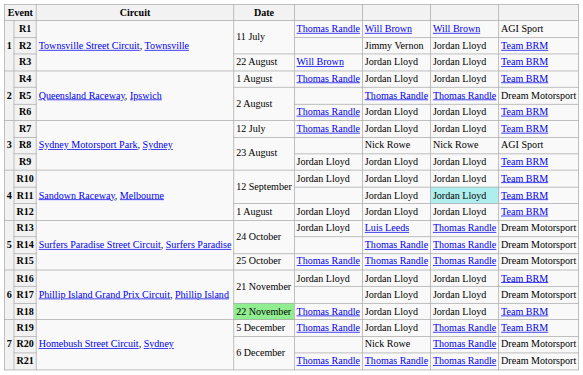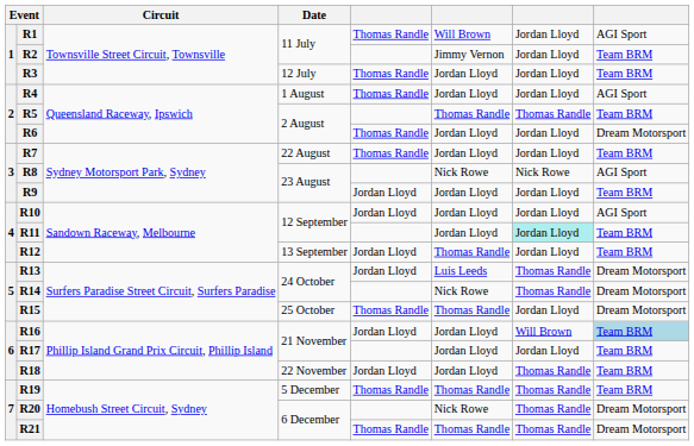 <table class="wikitable" style="font-size: 85%">
 <tr>
 <th colspan=2>Event</th>
 <th>Circuit</th>
 <th>Date</th>
 <th></th>
 <th></th>
 <th></th>
 <th></th>
 </tr>
 <tr>
 <th rowspan=3>1</th>
 <th>R1</th>
 <td rowspan=3><a href='#'>Townsville Street Circuit</a>, <a href='#'>Townsville</a></td>
 <td rowspan=2>11 July</td>
 <td><a href='#'>Thomas Randle</a></td>
 <td><a href='#'>Will Brown</a></td>
-<td><a href='#'>Will Brown</a></td>
+<td>Jordan Lloyd</td>
 <td>AGI Sport</td>
 </tr>
 <tr>
 <th>R2</th>
 <td></td>
 <td>Jimmy Vernon</td>
 <td>Jordan Lloyd</td>
 <td><a href='#'>Team BRM</a></td>
 </tr>
 <tr>
 <th>R3</th>
-<td>22 August</td>
-<td><a href='#'>Will Brown</a></td>
+<td>12 July</td>
+<td><a href='#'>Thomas Randle</a></td>
 <td>Jordan Lloyd</td>
 <td>Jordan Lloyd</td>
 <td><a href='#'>Team BRM</a></td>
 </tr>
 <tr>
 <th rowspan=3>2</th>
 <th>R4</th>
 <td rowspan=3><a href='#'>Queensland Raceway</a>, <a href='#'>Ipswich</a></td>
 <td>1 August</td>
 <td><a href='#'>Thomas Randle</a></td>
 <td>Jordan Lloyd</td>
 <td>Jordan Lloyd</td>
-<td><a href='#'>Team BRM</a></td>
+<td>AGI Sport</td>
 </tr>
 <tr>
 <th>R5</th>
 <td rowspan=2>2 August</td>
 <td></td>
 <td nowrap><a href='#'>Thomas Randle</a></td>
 <td nowrap><a href='#'>Thomas Randle</a></td>
-<td nowrap>Dream Motorsport</td>
+<td><a href='#'>Team BRM</a></td>
 </tr>
 <tr>
 <th>R6</th>
 <td nowrap><a href='#'>Thomas Randle</a></td>
 <td>Jordan Lloyd</td>
 <td>Jordan Lloyd</td>
-<td><a href='#'>Team BRM</a></td>
+<td nowrap>Dream Motorsport</td>
 </tr>
 <tr>
 <th rowspan=3>3</th>
 <th>R7</th>
 <td rowspan=3><a href='#'>Sydney Motorsport Park</a>, <a href='#'>Sydney</a></td>
-<td>12 July</td>
+<td>22 August</td>
 <td><a href='#'>Thomas Randle</a></td>
 <td>Jordan Lloyd</td>
 <td>Jordan Lloyd</td>
 <td><a href='#'>Team BRM</a></td>
 </tr>
 <tr>
 <th>R8</th>
 <td rowspan=2>23 August</td>
 <td></td>
 <td>Nick Rowe</td>
 <td>Nick Rowe</td>
 <td>AGI Sport</td>
 </tr>
 <tr>
 <th>R9</th>
 <td>Jordan Lloyd</td>
 <td>Jordan Lloyd</td>
 <td>Jordan Lloyd</td>
 <td><a href='#'>Team BRM</a></td>
 </tr>
 <tr>
 <th rowspan=3>4</th>
 <th>R10</th>
 <td rowspan=3><a href='#'>Sandown Raceway</a>, <a href='#'>Melbourne</a></td>
 <td rowspan=2>12 September</td>
 <td>Jordan Lloyd</td>
 <td>Jordan Lloyd</td>
 <td>Jordan Lloyd</td>
-<td><a href='#'>Team BRM</a></td>
+<td>AGI Sport</td>
 </tr>
 <tr>
 <th>R11</th>
 <td></td>
 <td>Jordan Lloyd</td>
 <td style="background: paleturquoise;">Jordan Lloyd</td>
 <td><a href='#'>Team BRM</a></td>
 </tr>
 <tr>
 <th>R12</th>
-<td>1 August</td>
+<td nowrap>13 September</td>
 <td>Jordan Lloyd</td>
-<td>Jordan Lloyd</td>
+<td><a href='#'>Thomas Randle</a></td>
 <td>Jordan Lloyd</td>
 <td><a href='#'>Team BRM</a></td>
 </tr>
 <tr>
 <th rowspan=3>5</th>
 <th>R13</th>
 <td rowspan=3 nowrap><a href='#'>Surfers Paradise Street Circuit</a>, <a href='#'>Surfers Paradise</a></td>
 <td rowspan=2>24 October</td>
 <td>Jordan Lloyd</td>
 <td><a href='#'>Luis Leeds</a></td>
 <td><a href='#'>Thomas Randle</a></td>
 <td>Dream Motorsport</td>
 </tr>
 <tr>
 <th>R14</th>
 <td></td>
-<td><a href='#'>Thomas Randle</a></td>
+<td>Nick Rowe</td>
 <td><a href='#'>Thomas Randle</a></td>
 <td>Dream Motorsport</td>
 </tr>
 <tr>
 <th>R15</th>
 <td>25 October</td>
 <td><a href='#'>Thomas Randle</a></td>
 <td><a href='#'>Thomas Randle</a></td>
-<td><a href='#'>Thomas Randle</a></td>
+<td>Jordan Lloyd</td>
 <td>Dream Motorsport</td>
 </tr>
 <tr>
 <th rowspan=3>6</th>
 <th>R16</th>
 <td rowspan=3><a href='#'>Phillip Island Grand Prix Circuit</a>, <a href='#'>Phillip Island</a></td>
 <td rowspan=2>21 November</td>
 <td>Jordan Lloyd</td>
 <td>Jordan Lloyd</td>
-<td>Jordan Lloyd</td>
-<td><a href='#'>Team BRM</a></td>
+<td><a href='#'>Will Brown</a></td>
+<td style="background: lightblue;"><a href='#'>Team BRM</a></td>
 </tr>
 <tr>
 <th>R17</th>
 <td></td>
 <td>Jordan Lloyd</td>
 <td>Jordan Lloyd</td>
-<td>Dream Motorsport</td>
+<td><a href='#'>Team BRM</a></td>
 </tr>
 <tr>
 <th>R18</th>
-<td style="background: lightgreen;">22 November</td>
-<td><a href='#'>Thomas Randle</a></td>
+<td>22 November</td>
 <td>Jordan Lloyd</td>
 <td>Jordan Lloyd</td>
+<td><a href='#'>Thomas Randle</a></td>
 <td><a href='#'>Team BRM</a></td>
 </tr>
 <tr>
 <th rowspan=3>7</th>
 <th>R19</th>
 <td rowspan=3><a href='#'>Homebush Street Circuit</a>, <a href='#'>Sydney</a></td>
 <td>5 December</td>
 <td><a href='#'>Thomas Randle</a></td>
-<td>Jordan Lloyd</td>
+<td><a href='#'>Thomas Randle</a></td>
 <td><a href='#'>Thomas Randle</a></td>
 <td><a href='#'>Team BRM</a></td>
 </tr>
 <tr>
 <th>R20</th>
 <td rowspan=2>6 December</td>
 <td></td>
 <td>Nick Rowe</td>
 <td><a href='#'>Thomas Randle</a></td>
 <td>Dream Motorsport</td>
 </tr>
 <tr>
 <th>R21</th>
 <td><a href='#'>Thomas Randle</a></td>
 <td><a href='#'>Thomas Randle</a></td>
 <td><a href='#'>Thomas Randle</a></td>
 <td>Dream Motorsport</td>
 </tr>
 </table>
